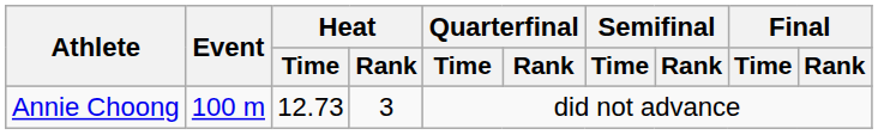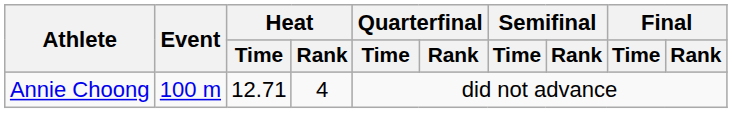 <table class="wikitable" style="font-size:90%">
 <tr>
 <th rowspan="2">Athlete</th>
 <th rowspan="2">Event</th>
 <th colspan="2">Heat</th>
 <th colspan="2">Quarterfinal</th>
 <th colspan="2">Semifinal</th>
 <th colspan="2">Final</th>
 </tr>
 <tr style="font-size:95%">
 <th>Time</th>
 <th>Rank</th>
 <th>Time</th>
 <th>Rank</th>
 <th>Time</th>
 <th>Rank</th>
 <th>Time</th>
 <th>Rank</th>
 </tr>
 <tr align=center>
 <td align=left><a href='#'>Annie Choong</a></td>
 <td align=left rowspan=3><a href='#'>100 m</a></td>
-<td>12.73</td>
-<td>3</td>
+<td>12.71</td>
+<td>4</td>
 <td colspan=6>did not advance</td>
 </tr>
 </table>
